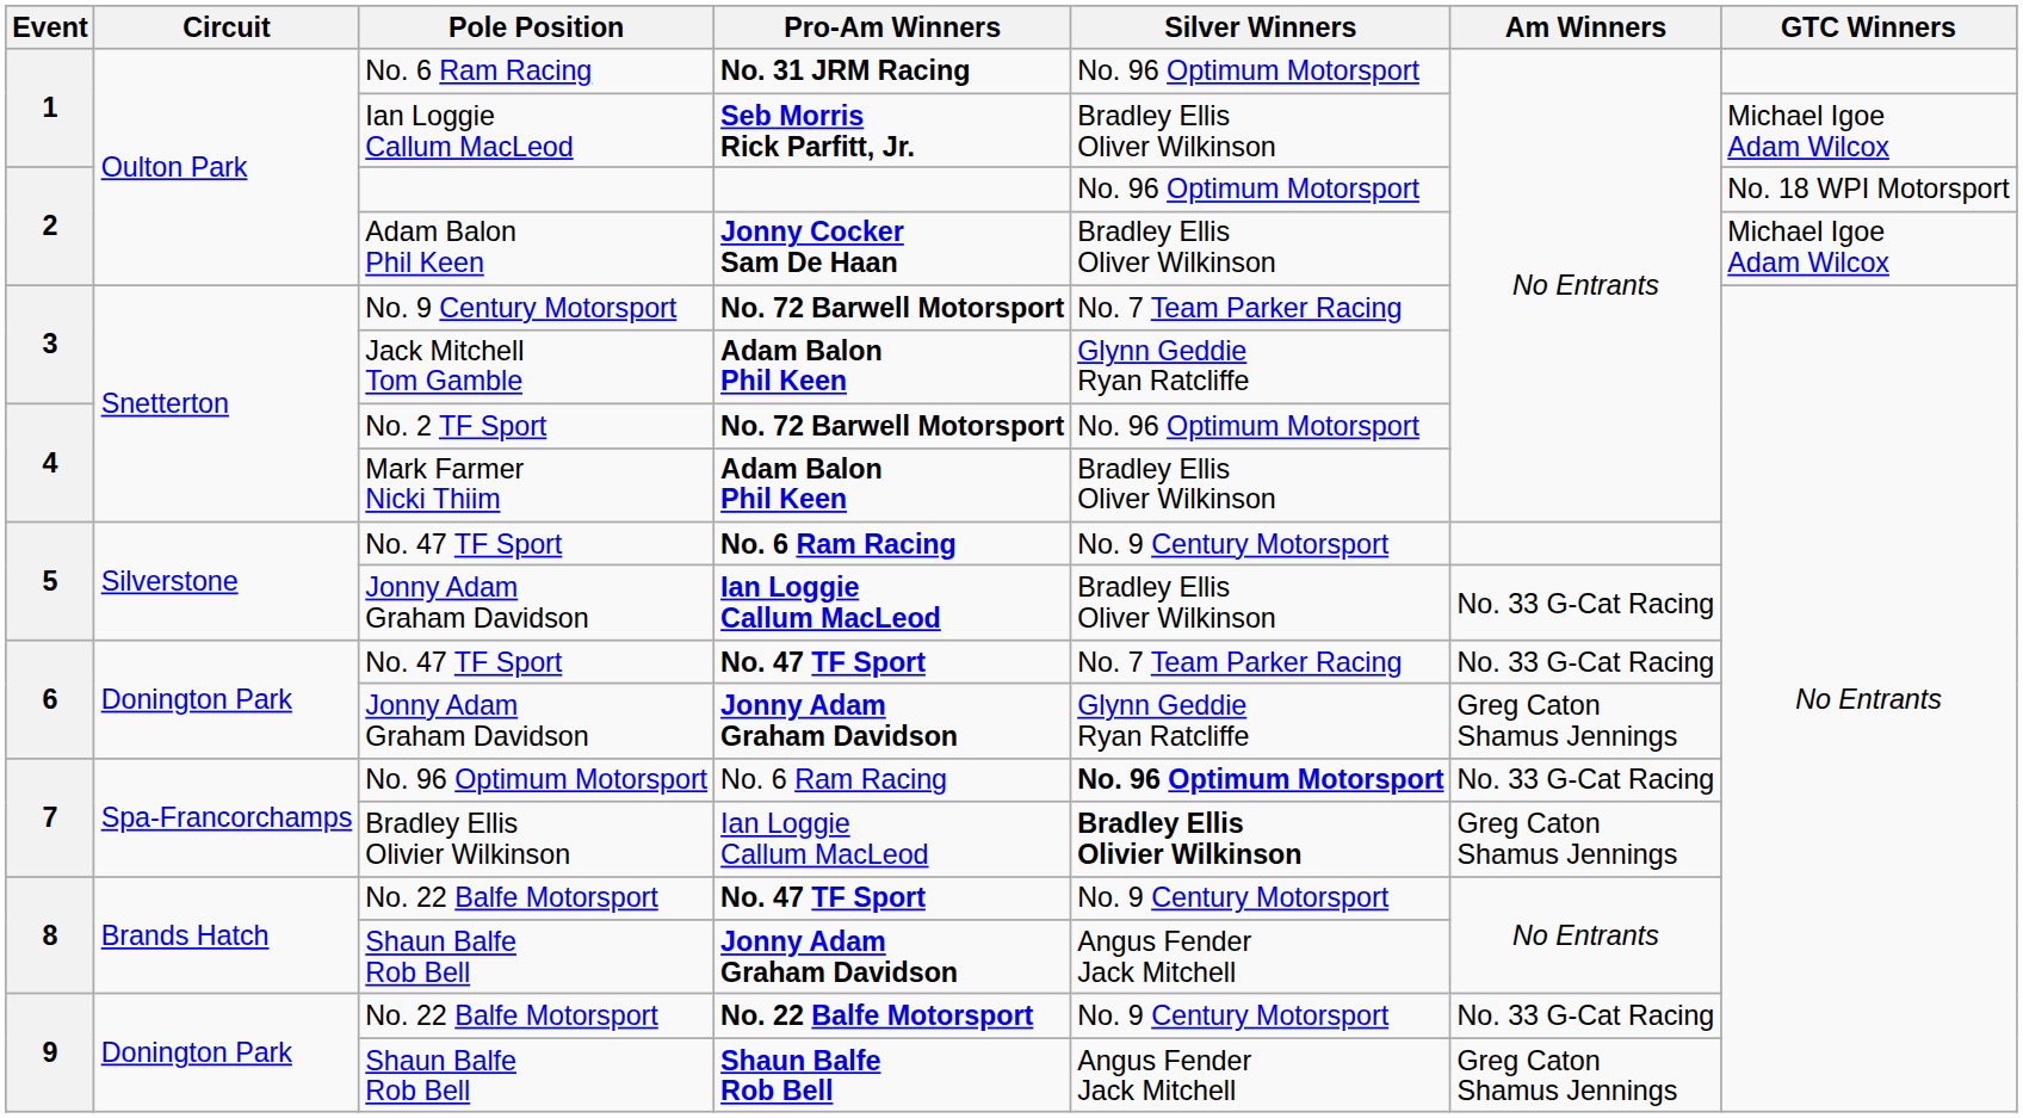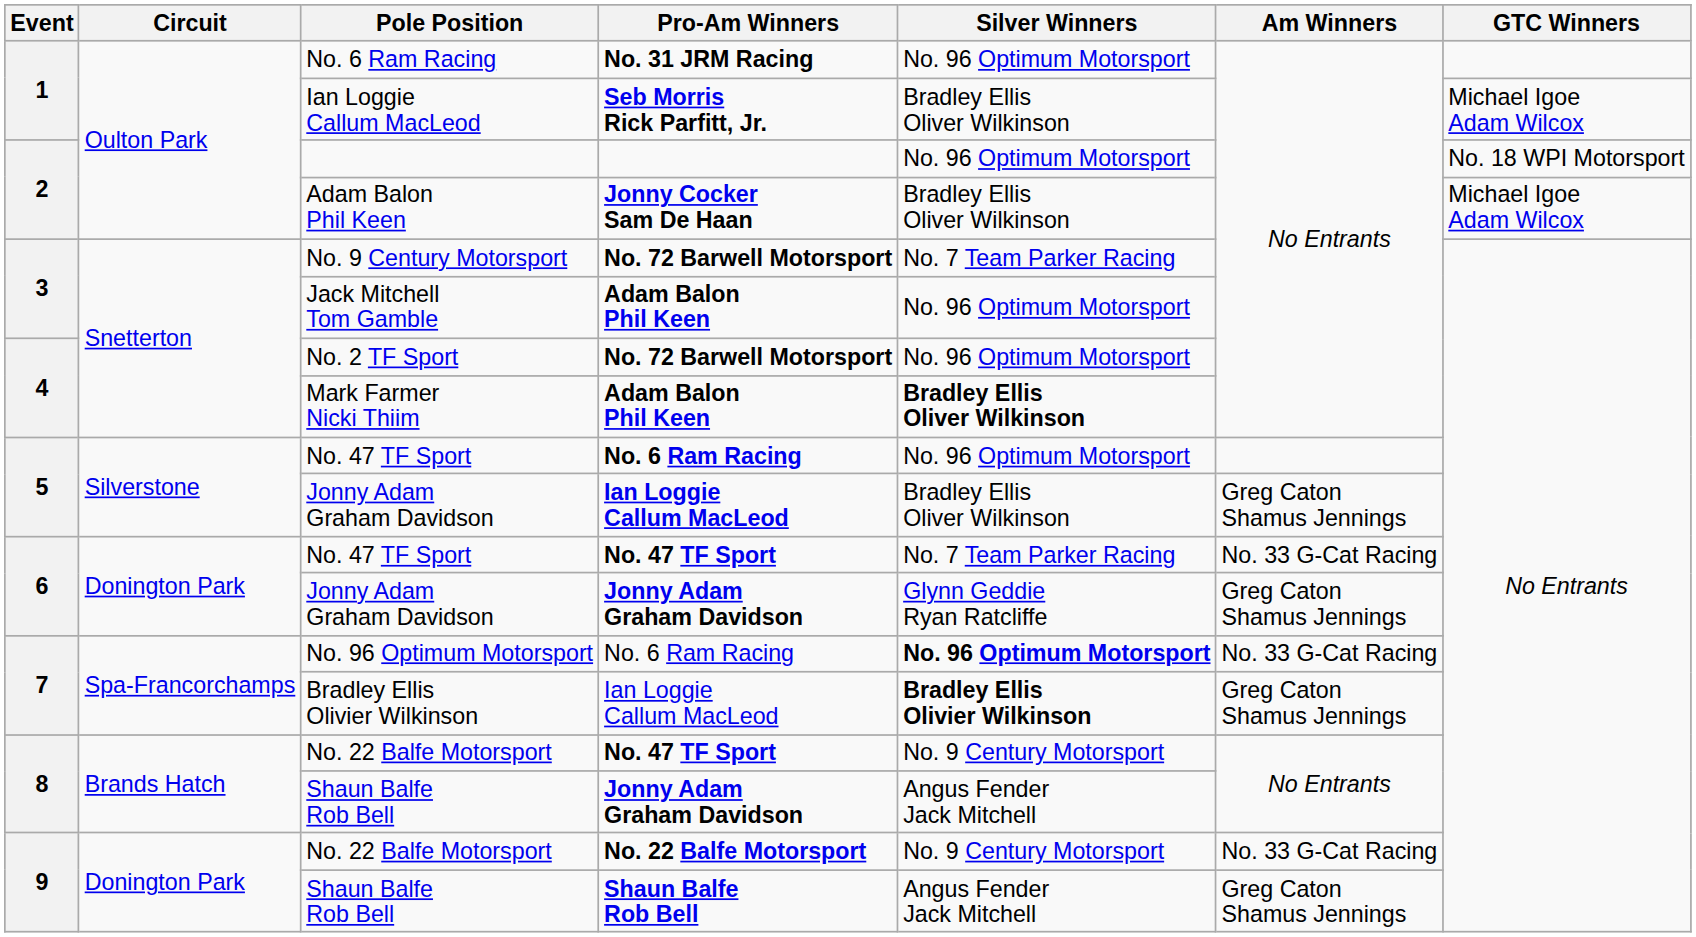 <table class="wikitable" style="font-size: 85%;">
 <tr>
 <th>Event</th>
 <th>Circuit</th>
 <th>Pole Position</th>
 <th>Pro-Am Winners</th>
 <th>Silver Winners</th>
 <th>Am Winners</th>
 <th>GTC Winners</th>
 </tr>
 <tr>
 <th rowspan=2>1</th>
 <td rowspan=4><a href='#'>Oulton Park</a></td>
 <td> No. 6 <a href='#'>Ram Racing</a></td>
 <td><strong> No. 31 JRM Racing</strong></td>
 <td> No. 96 <a href='#'>Optimum Motorsport</a></td>
 <td rowspan=8 align=center><em>No Entrants</em></td>
 <td></td>
 </tr>
 <tr>
 <td> Ian Loggie<br> <a href='#'>Callum MacLeod</a></td>
 <td><strong> <a href='#'>Seb Morris</a><br> Rick Parfitt, Jr.</strong></td>
 <td> Bradley Ellis<br> Oliver Wilkinson</td>
 <td> Michael Igoe<br> <a href='#'>Adam Wilcox</a></td>
 </tr>
 <tr>
 <th rowspan=2>2</th>
 <td></td>
 <td><strong></strong></td>
 <td> No. 96 <a href='#'>Optimum Motorsport</a></td>
 <td> No. 18 WPI Motorsport</td>
 </tr>
 <tr>
 <td> Adam Balon<br> <a href='#'>Phil Keen</a></td>
 <td><strong> <a href='#'>Jonny Cocker</a><br> Sam De Haan</strong></td>
 <td> Bradley Ellis<br> Oliver Wilkinson</td>
 <td> Michael Igoe<br> <a href='#'>Adam Wilcox</a></td>
 </tr>
 <tr>
 <th rowspan=2>3</th>
 <td rowspan=4><a href='#'>Snetterton</a></td>
 <td> No. 9 <a href='#'>Century Motorsport</a></td>
 <td><strong> No. 72 Barwell Motorsport</strong></td>
 <td> No. 7 <a href='#'>Team Parker Racing</a></td>
 <td rowspan=14 align=center><em>No Entrants</em></td>
 </tr>
 <tr>
 <td> Jack Mitchell<br> <a href='#'>Tom Gamble</a></td>
 <td><strong> Adam Balon<br> <a href='#'>Phil Keen</a></strong></td>
-<td> <a href='#'>Glynn Geddie</a><br> Ryan Ratcliffe</td>
+<td> No. 96 <a href='#'>Optimum Motorsport</a></td>
 </tr>
 <tr>
 <th rowspan=2>4</th>
 <td> No. 2 <a href='#'>TF Sport</a></td>
 <td><strong> No. 72 Barwell Motorsport</strong></td>
 <td> No. 96 <a href='#'>Optimum Motorsport</a></td>
 </tr>
 <tr>
 <td> Mark Farmer<br> <a href='#'>Nicki Thiim</a></td>
 <td><strong> Adam Balon<br> <a href='#'>Phil Keen</a></strong></td>
-<td> Bradley Ellis<br> Oliver Wilkinson</td>
+<td><strong> Bradley Ellis<br> Oliver Wilkinson</strong></td>
 </tr>
 <tr>
 <th rowspan=2>5</th>
 <td rowspan=2><a href='#'>Silverstone</a></td>
 <td> No. 47 <a href='#'>TF Sport</a></td>
 <td><strong> No. 6 <a href='#'>Ram Racing</a></strong></td>
-<td> No. 9 <a href='#'>Century Motorsport</a></td>
+<td> No. 96 <a href='#'>Optimum Motorsport</a></td>
 <td></td>
 </tr>
 <tr>
 <td> <a href='#'>Jonny Adam</a><br> Graham Davidson</td>
 <td><strong> <a href='#'>Ian Loggie</a><br> <a href='#'>Callum MacLeod</a></strong></td>
 <td> Bradley Ellis<br> Oliver Wilkinson</td>
-<td> No. 33 G-Cat Racing</td>
+<td> Greg Caton<br> Shamus Jennings</td>
 </tr>
 <tr>
 <th rowspan=2>6</th>
 <td rowspan=2><a href='#'>Donington Park</a></td>
 <td> No. 47 <a href='#'>TF Sport</a></td>
 <td><strong> No. 47 <a href='#'>TF Sport</a></strong></td>
 <td> No. 7 <a href='#'>Team Parker Racing</a></td>
 <td> No. 33 G-Cat Racing</td>
 </tr>
 <tr>
 <td> <a href='#'>Jonny Adam</a><br> Graham Davidson</td>
 <td><strong> <a href='#'>Jonny Adam</a><br> Graham Davidson</strong></td>
 <td> <a href='#'>Glynn Geddie</a><br> Ryan Ratcliffe</td>
 <td> Greg Caton<br> Shamus Jennings</td>
 </tr>
 <tr>
 <th rowspan=2>7</th>
 <td rowspan=2><a href='#'>Spa-Francorchamps</a></td>
 <td> No. 96 <a href='#'>Optimum Motorsport</a></td>
 <td> No. 6 <a href='#'>Ram Racing</a></td>
 <td><strong> No. 96 <a href='#'>Optimum Motorsport</a></strong></td>
 <td> No. 33 G-Cat Racing</td>
 </tr>
 <tr>
 <td> Bradley Ellis<br> Olivier Wilkinson</td>
 <td> <a href='#'>Ian Loggie</a><br> <a href='#'>Callum MacLeod</a></td>
 <td><strong> Bradley Ellis<br> Olivier Wilkinson</strong></td>
 <td> Greg Caton<br> Shamus Jennings</td>
 </tr>
 <tr>
 <th rowspan=2>8</th>
 <td rowspan=2><a href='#'>Brands Hatch</a></td>
 <td> No. 22 <a href='#'>Balfe Motorsport</a></td>
 <td><strong> No. 47 <a href='#'>TF Sport</a></strong></td>
 <td> No. 9 <a href='#'>Century Motorsport</a></td>
 <td rowspan=2 align=center><em>No Entrants</em></td>
 </tr>
 <tr>
 <td> <a href='#'>Shaun Balfe</a><br> <a href='#'>Rob Bell</a></td>
 <td><strong> <a href='#'>Jonny Adam</a><br> Graham Davidson</strong></td>
 <td> Angus Fender<br> Jack Mitchell</td>
 </tr>
 <tr>
 <th rowspan=2>9</th>
 <td rowspan=2><a href='#'>Donington Park</a></td>
 <td> No. 22 <a href='#'>Balfe Motorsport</a></td>
 <td><strong> No. 22 <a href='#'>Balfe Motorsport</a></strong></td>
 <td> No. 9 <a href='#'>Century Motorsport</a></td>
 <td> No. 33 G-Cat Racing</td>
 </tr>
 <tr>
 <td> <a href='#'>Shaun Balfe</a><br> <a href='#'>Rob Bell</a></td>
 <td><strong> <a href='#'>Shaun Balfe</a><br> <a href='#'>Rob Bell</a></strong></td>
 <td> Angus Fender<br> Jack Mitchell</td>
 <td> Greg Caton<br> Shamus Jennings</td>
 </tr>
 </table>
